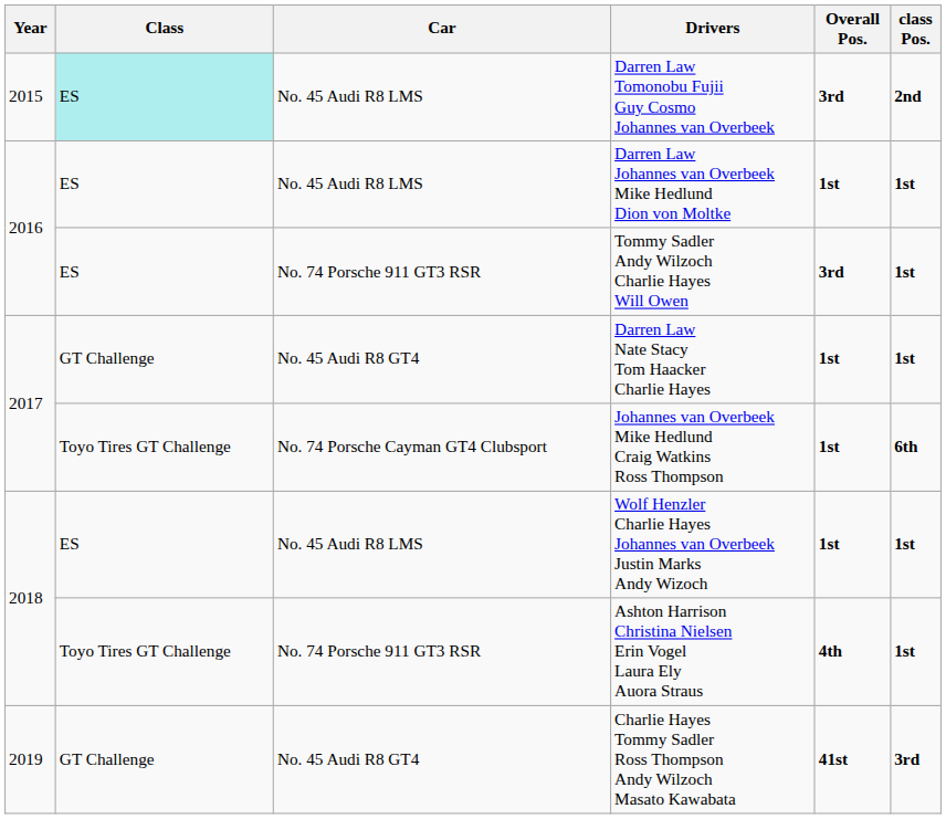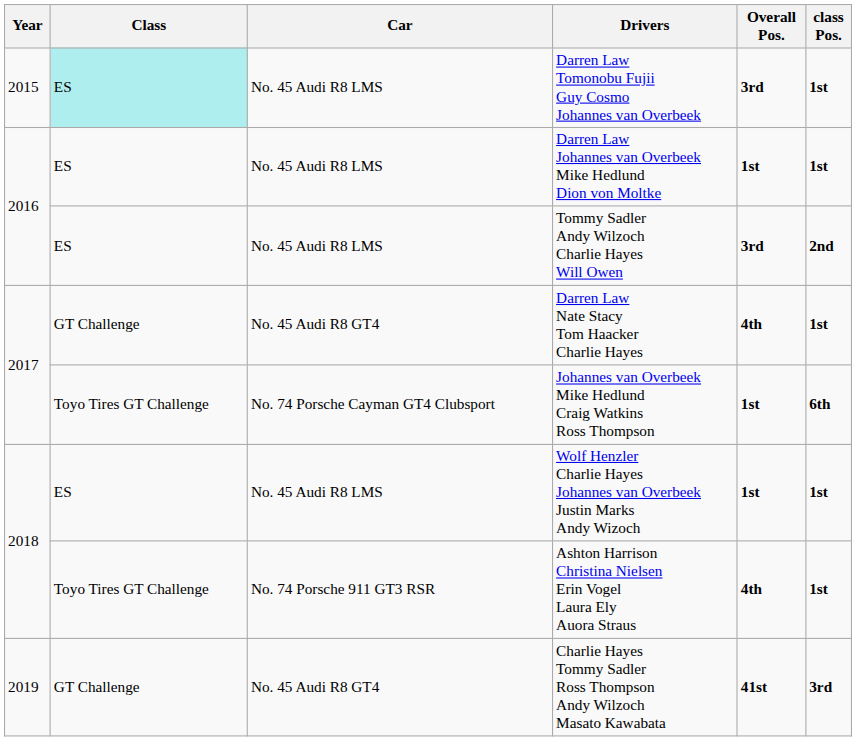 <table class="wikitable" style="font-size:90%; width:800px">
 <tr>
 <th>Year</th>
 <th>Class</th>
 <th>Car</th>
 <th>Drivers</th>
 <th>Overall<br>Pos.</th>
 <th>class<br>Pos.</th>
 </tr>
 <tr>
 <td>2015</td>
 <td style="background: paleturquoise;">ES</td>
 <td>No. 45 Audi R8 LMS</td>
 <td><a href='#'>Darren Law</a><br><a href='#'>Tomonobu Fujii</a><br><a href='#'>Guy Cosmo</a><br><a href='#'>Johannes van Overbeek</a></td>
 <td><strong>3rd</strong></td>
-<td><strong>2nd</strong></td>
+<td><strong>1st</strong></td>
 </tr>
 <tr>
 <td rowspan=2>2016</td>
 <td>ES</td>
 <td>No. 45 Audi R8 LMS</td>
 <td><a href='#'>Darren Law</a><br><a href='#'>Johannes van Overbeek</a><br>Mike Hedlund<br><a href='#'>Dion von Moltke</a></td>
 <td><strong>1st</strong></td>
 <td><strong>1st</strong></td>
 </tr>
 <tr>
 <td>ES</td>
-<td>No. 74 Porsche 911 GT3 RSR</td>
+<td>No. 45 Audi R8 LMS</td>
 <td>Tommy Sadler<br>Andy Wilzoch<br>Charlie Hayes<br><a href='#'>Will Owen</a></td>
 <td><strong>3rd</strong></td>
-<td><strong>1st</strong></td>
+<td><strong>2nd</strong></td>
 </tr>
 <tr>
 <td rowspan=2>2017</td>
 <td>GT Challenge</td>
 <td>No. 45 Audi R8 GT4</td>
 <td><a href='#'>Darren Law</a><br>Nate Stacy<br>Tom Haacker<br>Charlie Hayes</td>
-<td><strong>1st</strong></td>
+<td><strong>4th</strong></td>
 <td><strong>1st</strong></td>
 </tr>
 <tr>
 <td>Toyo Tires GT Challenge</td>
 <td>No. 74 Porsche Cayman GT4 Clubsport</td>
 <td><a href='#'>Johannes van Overbeek</a><br>Mike Hedlund<br>Craig Watkins<br>Ross Thompson</td>
 <td><strong>1st</strong></td>
 <td><strong>6th</strong></td>
 </tr>
 <tr>
 <td rowspan=2>2018</td>
 <td>ES</td>
 <td>No. 45 Audi R8 LMS</td>
 <td><a href='#'>Wolf Henzler</a><br>Charlie Hayes<br><a href='#'>Johannes van Overbeek</a><br>Justin Marks<br>Andy Wizoch</td>
 <td><strong>1st</strong></td>
 <td><strong>1st</strong></td>
 </tr>
 <tr>
 <td>Toyo Tires GT Challenge</td>
 <td>No. 74 Porsche 911 GT3 RSR</td>
 <td>Ashton Harrison<br><a href='#'>Christina Nielsen</a><br>Erin Vogel<br>Laura Ely<br>Auora Straus</td>
 <td><strong>4th</strong></td>
 <td><strong>1st</strong></td>
 </tr>
 <tr>
 <td>2019</td>
 <td>GT Challenge</td>
 <td>No. 45 Audi R8 GT4</td>
 <td>Charlie Hayes<br>Tommy Sadler<br>Ross Thompson<br>Andy Wilzoch<br>Masato Kawabata</td>
 <td><strong>41st</strong></td>
 <td><strong>3rd</strong></td>
 </tr>
 </table>
